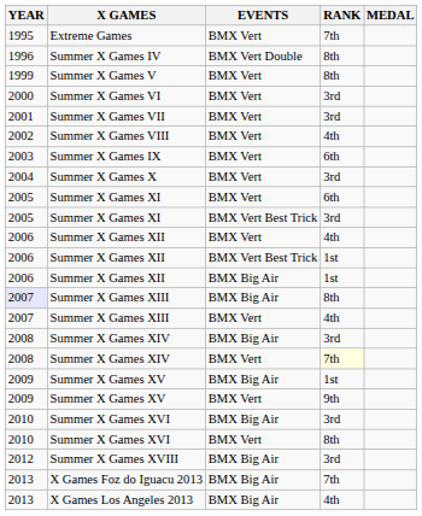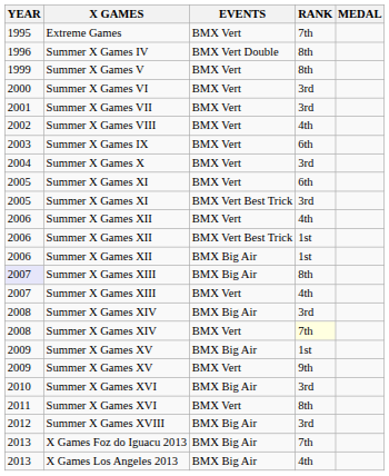 <table class="wikitable">
 <tr>
 <th>YEAR</th>
 <th>X GAMES</th>
 <th>EVENTS</th>
 <th>RANK</th>
 <th>MEDAL</th>
 </tr>
 <tr>
 <td>1995</td>
 <td>Extreme Games</td>
 <td>BMX Vert</td>
 <td>7th</td>
 <td></td>
 </tr>
 <tr>
 <td>1996</td>
 <td>Summer X Games IV</td>
 <td>BMX Vert Double</td>
 <td>8th</td>
 <td></td>
 </tr>
 <tr>
 <td>1999</td>
 <td>Summer X Games V</td>
 <td>BMX Vert</td>
 <td>8th</td>
 <td></td>
 </tr>
 <tr>
 <td>2000</td>
 <td>Summer X Games VI</td>
 <td>BMX Vert</td>
 <td>3rd</td>
 <td></td>
 </tr>
 <tr>
 <td>2001</td>
 <td>Summer X Games VII</td>
 <td>BMX Vert</td>
 <td>3rd</td>
 <td></td>
 </tr>
 <tr>
 <td>2002</td>
 <td>Summer X Games VIII</td>
 <td>BMX Vert</td>
 <td>4th</td>
 <td></td>
 </tr>
 <tr>
 <td>2003</td>
 <td>Summer X Games IX</td>
 <td>BMX Vert</td>
 <td>6th</td>
 <td></td>
 </tr>
 <tr>
 <td>2004</td>
 <td>Summer X Games X</td>
 <td>BMX Vert</td>
 <td>3rd</td>
 <td></td>
 </tr>
 <tr>
 <td>2005</td>
 <td>Summer X Games XI</td>
 <td>BMX Vert</td>
 <td>6th</td>
 <td></td>
 </tr>
 <tr>
 <td>2005</td>
 <td>Summer X Games XI</td>
 <td>BMX Vert Best Trick</td>
 <td>3rd</td>
 <td></td>
 </tr>
 <tr>
 <td>2006</td>
 <td>Summer X Games XII</td>
 <td>BMX Vert</td>
 <td>4th</td>
 <td></td>
 </tr>
 <tr>
 <td>2006</td>
 <td>Summer X Games XII</td>
 <td>BMX Vert Best Trick</td>
 <td>1st</td>
 <td></td>
 </tr>
 <tr>
 <td>2006</td>
 <td>Summer X Games XII</td>
 <td>BMX Big Air</td>
 <td>1st</td>
 <td></td>
 </tr>
 <tr>
 <td style="background: lavender;">2007</td>
 <td>Summer X Games XIII</td>
 <td>BMX Big Air</td>
 <td>8th</td>
 <td></td>
 </tr>
 <tr>
 <td>2007</td>
 <td>Summer X Games XIII</td>
 <td>BMX Vert</td>
 <td>4th</td>
 <td></td>
 </tr>
 <tr>
 <td>2008</td>
 <td>Summer X Games XIV</td>
 <td>BMX Big Air</td>
 <td>3rd</td>
 <td></td>
 </tr>
 <tr>
 <td>2008</td>
 <td>Summer X Games XIV</td>
 <td>BMX Vert</td>
 <td style="background: lightyellow;">7th</td>
 <td></td>
 </tr>
 <tr>
 <td>2009</td>
 <td>Summer X Games XV</td>
 <td>BMX Big Air</td>
 <td>1st</td>
 <td></td>
 </tr>
 <tr>
 <td>2009</td>
 <td>Summer X Games XV</td>
 <td>BMX Vert</td>
 <td>9th</td>
 <td></td>
 </tr>
 <tr>
 <td>2010</td>
 <td>Summer X Games XVI</td>
 <td>BMX Big Air</td>
 <td>3rd</td>
 <td></td>
 </tr>
 <tr>
-<td>2010</td>
+<td>2011</td>
 <td>Summer X Games XVI</td>
 <td>BMX Vert</td>
 <td>8th</td>
 <td></td>
 </tr>
 <tr>
 <td>2012</td>
 <td>Summer X Games XVIII</td>
 <td>BMX Big Air</td>
 <td>3rd</td>
 <td></td>
 </tr>
 <tr>
 <td>2013</td>
 <td>X Games Foz do Iguacu 2013</td>
 <td>BMX Big Air</td>
 <td>7th</td>
 <td></td>
 </tr>
 <tr>
 <td>2013</td>
 <td>X Games Los Angeles 2013</td>
 <td>BMX Big Air</td>
 <td>4th</td>
 <td></td>
 </tr>
 </table>
